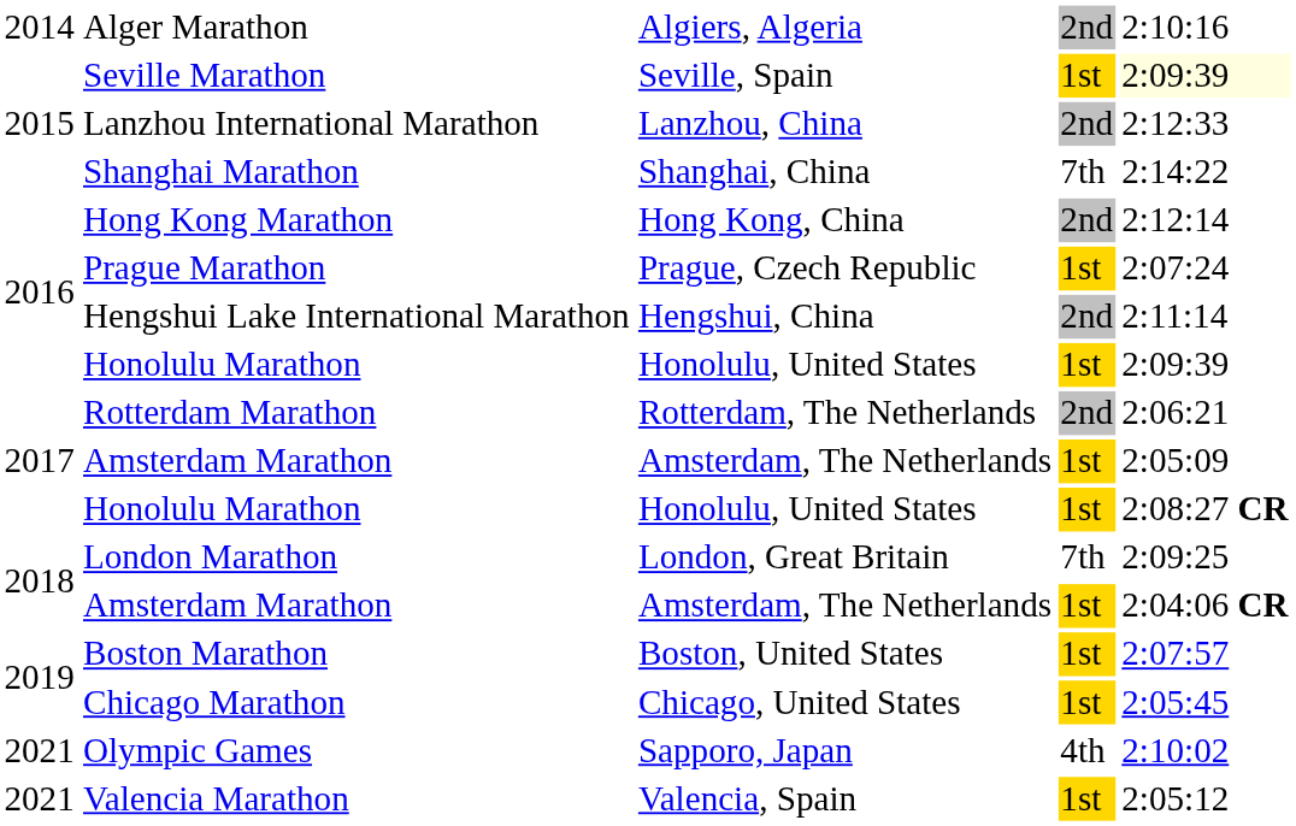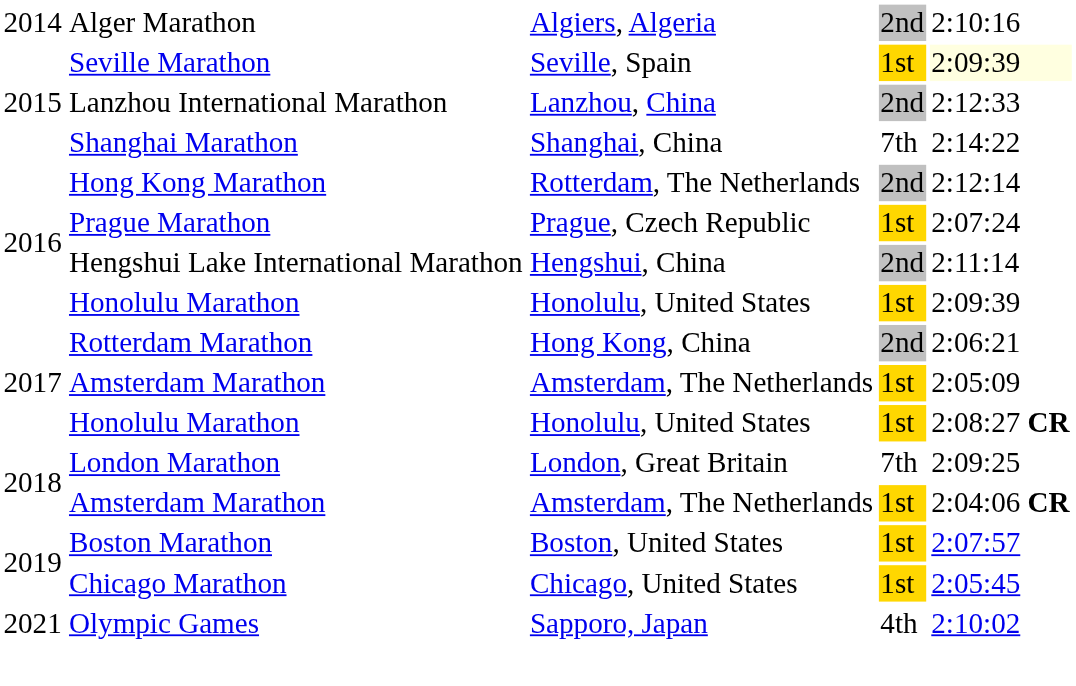 <table>
 <tr>
 <td>2014</td>
 <td>Alger Marathon</td>
 <td><a href='#'>Algiers</a>, <a href='#'>Algeria</a></td>
 <td bgcolor="silver">2nd</td>
 <td>2:10:16</td>
 </tr>
 <tr>
 <td rowspan=3>2015</td>
 <td><a href='#'>Seville Marathon</a></td>
 <td><a href='#'>Seville</a>, Spain</td>
 <td bgcolor=gold>1st</td>
 <td style="background: lightyellow;">2:09:39</td>
 </tr>
 <tr>
 <td>Lanzhou International Marathon</td>
 <td><a href='#'>Lanzhou</a>, <a href='#'>China</a></td>
 <td bgcolor="silver">2nd</td>
 <td>2:12:33</td>
 </tr>
 <tr>
 <td><a href='#'>Shanghai Marathon</a></td>
 <td><a href='#'>Shanghai</a>, China</td>
 <td>7th</td>
 <td>2:14:22</td>
 </tr>
 <tr>
 <td rowspan=4>2016</td>
 <td><a href='#'>Hong Kong Marathon</a></td>
-<td><a href='#'>Hong Kong</a>, China</td>
+<td><a href='#'>Rotterdam</a>, The Netherlands</td>
 <td bgcolor=silver>2nd</td>
 <td>2:12:14</td>
 </tr>
 <tr>
 <td><a href='#'>Prague Marathon</a></td>
 <td><a href='#'>Prague</a>, Czech Republic</td>
 <td bgcolor=gold>1st</td>
 <td>2:07:24</td>
 </tr>
 <tr>
 <td>Hengshui Lake International Marathon</td>
 <td><a href='#'>Hengshui</a>, China</td>
 <td bgcolor="silver">2nd</td>
 <td>2:11:14</td>
 </tr>
 <tr>
 <td><a href='#'>Honolulu Marathon</a></td>
 <td><a href='#'>Honolulu</a>, United States</td>
 <td bgcolor=gold>1st</td>
 <td>2:09:39</td>
 </tr>
 <tr>
 <td rowspan=3>2017</td>
 <td><a href='#'>Rotterdam Marathon</a></td>
-<td><a href='#'>Rotterdam</a>, The Netherlands</td>
+<td><a href='#'>Hong Kong</a>, China</td>
 <td bgcolor=silver>2nd</td>
 <td>2:06:21</td>
 </tr>
 <tr>
 <td><a href='#'>Amsterdam Marathon</a></td>
 <td><a href='#'>Amsterdam</a>, The Netherlands</td>
 <td bgcolor=gold>1st</td>
 <td>2:05:09</td>
 </tr>
 <tr>
 <td><a href='#'>Honolulu Marathon</a></td>
 <td><a href='#'>Honolulu</a>, United States</td>
 <td bgcolor=gold>1st</td>
 <td>2:08:27 <strong>CR</strong></td>
 </tr>
 <tr>
 <td rowspan=2>2018</td>
 <td><a href='#'>London Marathon</a></td>
 <td><a href='#'>London</a>, Great Britain</td>
 <td>7th</td>
 <td>2:09:25</td>
 </tr>
 <tr>
 <td><a href='#'>Amsterdam Marathon</a></td>
 <td><a href='#'>Amsterdam</a>, The Netherlands</td>
 <td bgcolor=gold>1st</td>
 <td>2:04:06 <strong>CR</strong></td>
 </tr>
 <tr>
 <td rowspan=2>2019</td>
 <td><a href='#'>Boston Marathon</a></td>
 <td><a href='#'>Boston</a>, United States</td>
 <td bgcolor=gold>1st</td>
 <td><a href='#'>2:07:57</a></td>
 </tr>
 <tr>
 <td><a href='#'>Chicago Marathon</a></td>
 <td><a href='#'>Chicago</a>, United States</td>
 <td bgcolor=gold>1st</td>
 <td><a href='#'>2:05:45</a></td>
 </tr>
 <tr>
 <td>2021</td>
 <td><a href='#'>Olympic Games</a></td>
 <td><a href='#'>Sapporo, Japan</a></td>
 <td>4th</td>
 <td><a href='#'>2:10:02</a></td>
 </tr>
 <tr>
-<td>2021</td>
-<td><a href='#'>Valencia Marathon</a></td>
-<td><a href='#'>Valencia</a>, Spain</td>
-<td bgcolor=Gold>1st</td>
-<td>2:05:12</td>
-</tr>
-<tr>
 </tr>
 </table>
